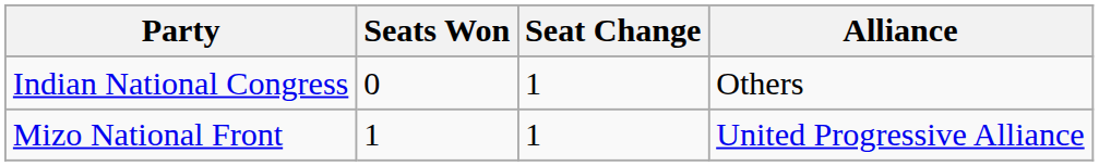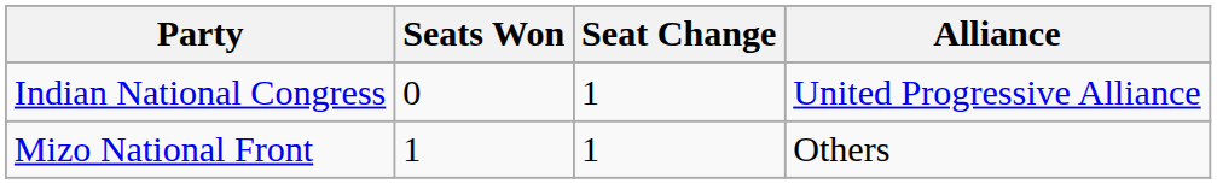 <table class="wikitable">
 <tr>
 <th>Party</th>
 <th>Seats Won</th>
 <th>Seat Change</th>
 <th>Alliance</th>
 </tr>
 <tr>
 <td><a href='#'>Indian National Congress</a></td>
 <td>0</td>
 <td>1</td>
-<td>Others</td>
+<td><a href='#'>United Progressive Alliance</a></td>
 </tr>
 <tr>
 <td><a href='#'>Mizo National Front</a></td>
 <td>1</td>
 <td>1</td>
-<td><a href='#'>United Progressive Alliance</a></td>
+<td>Others</td>
 </tr>
 </table>
